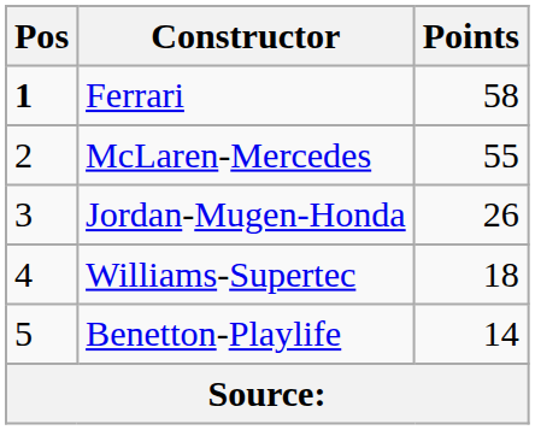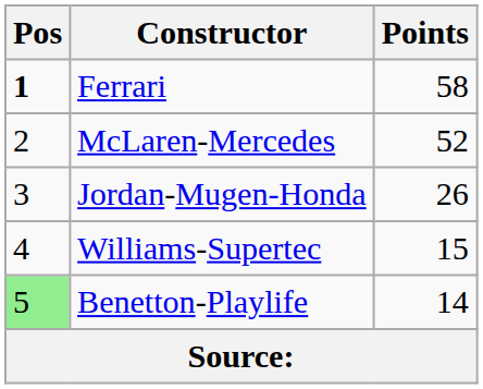 <table class="wikitable" style="font-size:95%;">
 <tr>
 <th>Pos</th>
 <th>Constructor</th>
 <th>Points</th>
 </tr>
 <tr>
 <td><strong>1</strong></td>
 <td> <a href='#'>Ferrari</a></td>
 <td align="right">58</td>
 </tr>
 <tr>
 <td>2</td>
 <td> <a href='#'>McLaren</a>-<a href='#'>Mercedes</a></td>
-<td align="right">55</td>
+<td align="right">52</td>
 </tr>
 <tr>
 <td>3</td>
 <td> <a href='#'>Jordan</a>-<a href='#'>Mugen-Honda</a></td>
 <td align="right">26</td>
 </tr>
 <tr>
 <td>4</td>
 <td> <a href='#'>Williams</a>-<a href='#'>Supertec</a></td>
-<td align="right">18</td>
+<td align="right">15</td>
 </tr>
 <tr>
-<td>5</td>
+<td style="background: lightgreen;">5</td>
 <td> <a href='#'>Benetton</a>-<a href='#'>Playlife</a></td>
 <td align="right">14</td>
 </tr>
 <tr>
 <th colspan=4>Source: </th>
 </tr>
 </table>
